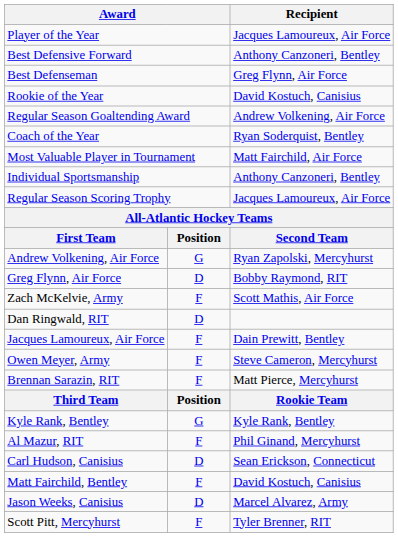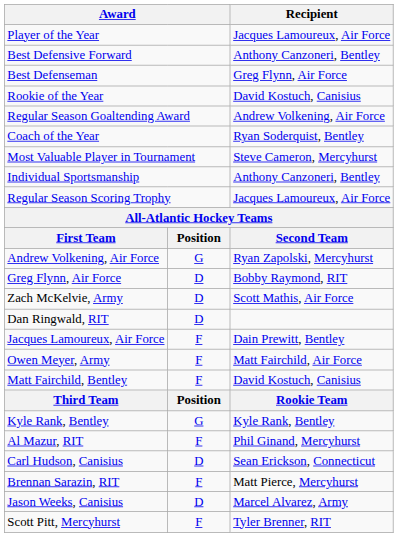 <table class="wikitable">
 <tr>
 <th colspan=2><a href='#'>Award</a></th>
 <th>Recipient</th>
 </tr>
 <tr>
 <td colspan=2><a href='#'>Player of the Year</a></td>
 <td><a href='#'>Jacques Lamoureux</a>, <a href='#'>Air Force</a></td>
 </tr>
 <tr>
 <td colspan=2><a href='#'>Best Defensive Forward</a></td>
 <td><a href='#'>Anthony Canzoneri</a>, <a href='#'>Bentley</a></td>
 </tr>
 <tr>
 <td colspan=2><a href='#'>Best Defenseman</a></td>
 <td><a href='#'>Greg Flynn</a>, <a href='#'>Air Force</a></td>
 </tr>
 <tr>
 <td colspan=2><a href='#'>Rookie of the Year</a></td>
 <td><a href='#'>David Kostuch</a>, <a href='#'>Canisius</a></td>
 </tr>
 <tr>
 <td colspan=2><a href='#'>Regular Season Goaltending Award</a></td>
 <td><a href='#'>Andrew Volkening</a>, <a href='#'>Air Force</a></td>
 </tr>
 <tr>
 <td colspan=2><a href='#'>Coach of the Year</a></td>
 <td><a href='#'>Ryan Soderquist</a>,  <a href='#'>Bentley</a></td>
 </tr>
 <tr>
 <td colspan=2><a href='#'>Most Valuable Player in Tournament</a></td>
-<td><a href='#'>Matt Fairchild</a>, <a href='#'>Air Force</a></td>
+<td><a href='#'>Steve Cameron</a>, <a href='#'>Mercyhurst</a></td>
 </tr>
 <tr>
 <td colspan=2><a href='#'>Individual Sportsmanship</a></td>
 <td><a href='#'>Anthony Canzoneri</a>, <a href='#'>Bentley</a></td>
 </tr>
 <tr>
 <td colspan=2><a href='#'>Regular Season Scoring Trophy</a></td>
 <td><a href='#'>Jacques Lamoureux</a>, <a href='#'>Air Force</a></td>
 </tr>
 <tr>
 <th colspan=3><a href='#'>All-Atlantic Hockey Teams</a></th>
 </tr>
 <tr>
 <th><a href='#'>First Team</a></th>
 <th>  Position  </th>
 <th><a href='#'>Second Team</a></th>
 </tr>
 <tr>
 <td><a href='#'>Andrew Volkening</a>, <a href='#'>Air Force</a></td>
 <td align=center><a href='#'>G</a></td>
 <td><a href='#'>Ryan Zapolski</a>, <a href='#'>Mercyhurst</a></td>
 </tr>
 <tr>
 <td><a href='#'>Greg Flynn</a>, <a href='#'>Air Force</a></td>
 <td align=center><a href='#'>D</a></td>
 <td><a href='#'>Bobby Raymond</a>, <a href='#'>RIT</a></td>
 </tr>
 <tr>
 <td>Zach McKelvie, <a href='#'>Army</a></td>
-<td align=center><a href='#'>F</a></td>
+<td align=center><a href='#'>D</a></td>
 <td><a href='#'>Scott Mathis</a>, <a href='#'>Air Force</a></td>
 </tr>
 <tr>
 <td>Dan Ringwald, <a href='#'>RIT</a></td>
 <td align=center><a href='#'>D</a></td>
 <td></td>
 </tr>
 <tr>
 <td><a href='#'>Jacques Lamoureux</a>, <a href='#'>Air Force</a></td>
 <td align=center><a href='#'>F</a></td>
 <td><a href='#'>Dain Prewitt</a>, <a href='#'>Bentley</a></td>
 </tr>
 <tr>
 <td><a href='#'>Owen Meyer</a>, <a href='#'>Army</a></td>
 <td align=center><a href='#'>F</a></td>
-<td><a href='#'>Steve Cameron</a>, <a href='#'>Mercyhurst</a></td>
+<td><a href='#'>Matt Fairchild</a>, <a href='#'>Air Force</a></td>
 </tr>
 <tr>
-<td><a href='#'>Brennan Sarazin</a>, <a href='#'>RIT</a></td>
+<td><a href='#'>Matt Fairchild</a>, <a href='#'>Bentley</a></td>
 <td align=center><a href='#'>F</a></td>
-<td>Matt Pierce, <a href='#'>Mercyhurst</a></td>
+<td><a href='#'>David Kostuch</a>, <a href='#'>Canisius</a></td>
 </tr>
 <tr>
 <th><a href='#'>Third Team</a></th>
 <th>  Position  </th>
 <th><a href='#'>Rookie Team</a></th>
 </tr>
 <tr>
 <td><a href='#'>Kyle Rank</a>, <a href='#'>Bentley</a></td>
 <td align=center><a href='#'>G</a></td>
 <td><a href='#'>Kyle Rank</a>, <a href='#'>Bentley</a></td>
 </tr>
 <tr>
 <td><a href='#'>Al Mazur</a>, <a href='#'>RIT</a></td>
 <td align=center><a href='#'>F</a></td>
 <td><a href='#'>Phil Ginand</a>, <a href='#'>Mercyhurst</a></td>
 </tr>
 <tr>
 <td><a href='#'>Carl Hudson</a>, <a href='#'>Canisius</a></td>
 <td align=center><a href='#'>D</a></td>
 <td><a href='#'>Sean Erickson</a>, <a href='#'>Connecticut</a></td>
 </tr>
 <tr>
-<td><a href='#'>Matt Fairchild</a>, <a href='#'>Bentley</a></td>
+<td><a href='#'>Brennan Sarazin</a>, <a href='#'>RIT</a></td>
 <td align=center><a href='#'>F</a></td>
-<td><a href='#'>David Kostuch</a>, <a href='#'>Canisius</a></td>
+<td>Matt Pierce, <a href='#'>Mercyhurst</a></td>
 </tr>
 <tr>
 <td><a href='#'>Jason Weeks</a>, <a href='#'>Canisius</a></td>
 <td align=center><a href='#'>D</a></td>
 <td><a href='#'>Marcel Alvarez</a>, <a href='#'>Army</a></td>
 </tr>
 <tr>
 <td>Scott Pitt, <a href='#'>Mercyhurst</a></td>
 <td align=center><a href='#'>F</a></td>
 <td><a href='#'>Tyler Brenner</a>, <a href='#'>RIT</a></td>
 </tr>
 </table>
